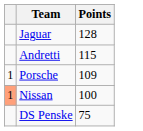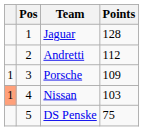 <table class="wikitable" style="font-size: 85%;">
 <tr>
 <th></th>
+<th>Pos</th>
 <th>Team</th>
 <th>Points</th>
 </tr>
 <tr>
 <td align="left"></td>
+<td align="center">1</td>
 <td> <a href='#'>Jaguar</a></td>
 <td align="left">128</td>
 </tr>
 <tr>
 <td align="left"></td>
+<td align="center">2</td>
 <td> <a href='#'>Andretti</a></td>
-<td align="left">115</td>
+<td align="left">112</td>
 </tr>
 <tr>
 <td align="left"> 1</td>
+<td align="center">3</td>
 <td> <a href='#'>Porsche</a></td>
 <td align="left">109</td>
 </tr>
 <tr>
 <td align="left" style="background: lightsalmon;"> 1</td>
+<td align="center">4</td>
 <td> <a href='#'>Nissan</a></td>
-<td align="left">100</td>
+<td align="left">103</td>
 </tr>
 <tr>
 <td align="left"></td>
+<td align="center">5</td>
 <td> <a href='#'>DS Penske</a></td>
 <td align="left">75</td>
 </tr>
 </table>
